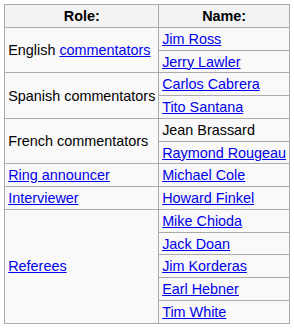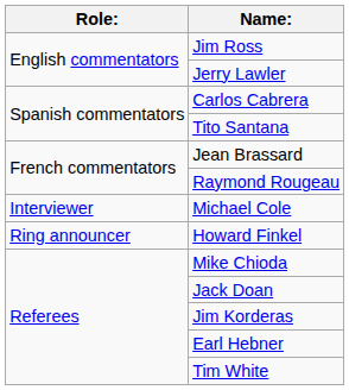 <table class=wikitable style="font-size:90%; margin: 0.5em 0 0.5em 1em; float: right; clear: right;">
 <tr>
 <th>Role:</th>
 <th>Name:</th>
 </tr>
 <tr>
 <td rowspan=2>English <a href='#'>commentators</a></td>
 <td><a href='#'>Jim Ross</a></td>
 </tr>
 <tr>
 <td><a href='#'>Jerry Lawler</a></td>
 </tr>
 <tr>
 <td rowspan=2>Spanish commentators</td>
 <td><a href='#'>Carlos Cabrera</a></td>
 </tr>
 <tr>
 <td><a href='#'>Tito Santana</a></td>
 </tr>
 <tr>
 <td rowspan=2>French commentators</td>
 <td>Jean Brassard</td>
 </tr>
 <tr>
 <td><a href='#'>Raymond Rougeau</a></td>
 </tr>
 <tr>
-<td rowspan=1><a href='#'>Ring announcer</a></td>
+<td rowspan=1><a href='#'>Interviewer</a></td>
 <td><a href='#'>Michael Cole</a></td>
 </tr>
 <tr>
-<td rowspan=1><a href='#'>Interviewer</a></td>
+<td rowspan=1><a href='#'>Ring announcer</a></td>
 <td><a href='#'>Howard Finkel</a></td>
 </tr>
 <tr>
 <td rowspan=5><a href='#'>Referees</a></td>
 <td><a href='#'>Mike Chioda</a></td>
 </tr>
 <tr>
 <td><a href='#'>Jack Doan</a></td>
 </tr>
 <tr>
 <td><a href='#'>Jim Korderas</a></td>
 </tr>
 <tr>
 <td><a href='#'>Earl Hebner</a></td>
 </tr>
 <tr>
 <td><a href='#'>Tim White</a></td>
 </tr>
 </table>
